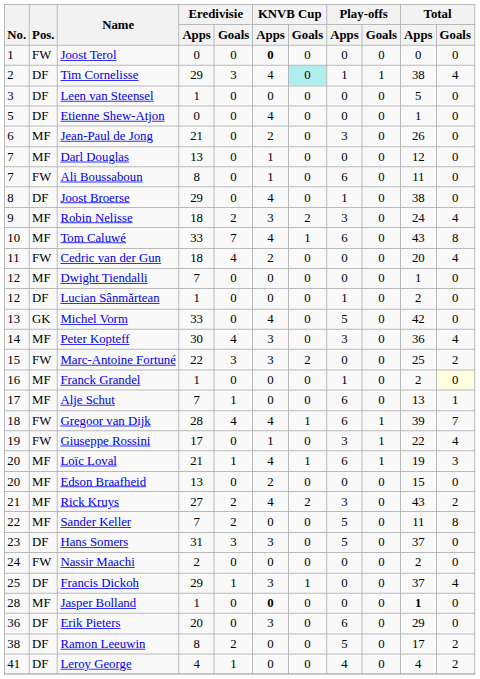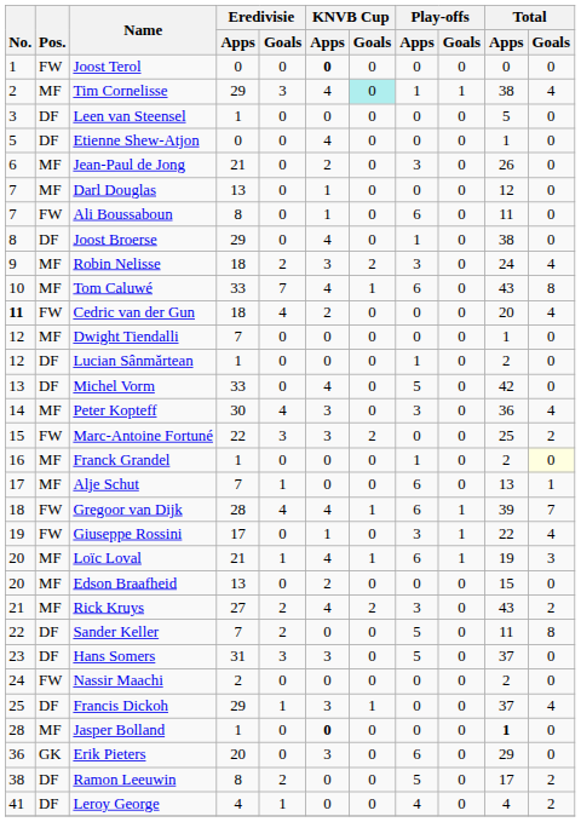 <table class="wikitable" style="text-align:center">
 <tr>
 <th rowspan="2" valign="bottom">No.</th>
 <th rowspan="2" valign="bottom">Pos.</th>
 <th rowspan="2">Name</th>
 <th colspan="2" width="85">Eredivisie</th>
 <th colspan="2" width="85">KNVB Cup</th>
 <th colspan="2" width="85">Play-offs</th>
 <th colspan="2" width="85">Total</th>
 </tr>
 <tr>
 <th>Apps</th>
 <th>Goals</th>
 <th>Apps</th>
 <th>Goals</th>
 <th>Apps</th>
 <th>Goals</th>
 <th>Apps</th>
 <th>Goals</th>
 </tr>
 <tr>
 <td align="left">1</td>
 <td align="left">FW</td>
 <td align="left"> <a href='#'>Joost Terol</a></td>
 <td>0</td>
 <td>0</td>
 <td><strong>0</strong></td>
 <td>0</td>
 <td>0</td>
 <td>0</td>
 <td>0</td>
 <td>0</td>
 </tr>
 <tr>
 <td align="left">2</td>
-<td align="left">DF</td>
+<td align="left">MF</td>
 <td align="left"> <a href='#'>Tim Cornelisse</a></td>
 <td>29</td>
 <td>3</td>
 <td>4</td>
 <td style="background: paleturquoise;">0</td>
 <td>1</td>
 <td>1</td>
 <td>38</td>
 <td>4</td>
 </tr>
 <tr>
 <td align="left">3</td>
 <td align="left">DF</td>
 <td align="left"> <a href='#'>Leen van Steensel</a></td>
 <td>1</td>
 <td>0</td>
 <td>0</td>
 <td>0</td>
 <td>0</td>
 <td>0</td>
 <td>5</td>
 <td>0</td>
 </tr>
 <tr>
 <td align="left">5</td>
 <td align="left">DF</td>
 <td align="left"> <a href='#'>Etienne Shew-Atjon</a></td>
 <td>0</td>
 <td>0</td>
 <td>4</td>
 <td>0</td>
 <td>0</td>
 <td>0</td>
 <td>1</td>
 <td>0</td>
 </tr>
 <tr>
 <td align="left">6</td>
 <td align="left">MF</td>
 <td align="left"> <a href='#'>Jean-Paul de Jong</a></td>
 <td>21</td>
 <td>0</td>
 <td>2</td>
 <td>0</td>
 <td>3</td>
 <td>0</td>
 <td>26</td>
 <td>0</td>
 </tr>
 <tr>
 <td align="left">7</td>
 <td align="left">MF</td>
 <td align="left"> <a href='#'>Darl Douglas</a></td>
 <td>13</td>
 <td>0</td>
 <td>1</td>
 <td>0</td>
 <td>0</td>
 <td>0</td>
 <td>12</td>
 <td>0</td>
 </tr>
 <tr>
 <td align="left">7</td>
 <td align="left">FW</td>
 <td align="left"> <a href='#'>Ali Boussaboun</a></td>
 <td>8</td>
 <td>0</td>
 <td>1</td>
 <td>0</td>
 <td>6</td>
 <td>0</td>
 <td>11</td>
 <td>0</td>
 </tr>
 <tr>
 <td align="left">8</td>
 <td align="left">DF</td>
 <td align="left"> <a href='#'>Joost Broerse</a></td>
 <td>29</td>
 <td>0</td>
 <td>4</td>
 <td>0</td>
 <td>1</td>
 <td>0</td>
 <td>38</td>
 <td>0</td>
 </tr>
 <tr>
 <td align="left">9</td>
 <td align="left">MF</td>
 <td align="left"> <a href='#'>Robin Nelisse</a></td>
 <td>18</td>
 <td>2</td>
 <td>3</td>
 <td>2</td>
 <td>3</td>
 <td>0</td>
 <td>24</td>
 <td>4</td>
 </tr>
 <tr>
 <td align="left">10</td>
 <td align="left">MF</td>
 <td align="left"> <a href='#'>Tom Caluwé</a></td>
 <td>33</td>
 <td>7</td>
 <td>4</td>
 <td>1</td>
 <td>6</td>
 <td>0</td>
 <td>43</td>
 <td>8</td>
 </tr>
 <tr>
-<td align="left">11</td>
+<td align="left"><strong>11</strong></td>
 <td align="left">FW</td>
 <td align="left"> <a href='#'>Cedric van der Gun</a></td>
 <td>18</td>
 <td>4</td>
 <td>2</td>
 <td>0</td>
 <td>0</td>
 <td>0</td>
 <td>20</td>
 <td>4</td>
 </tr>
 <tr>
 <td align="left">12</td>
 <td align="left">MF</td>
 <td align="left"> <a href='#'>Dwight Tiendalli</a></td>
 <td>7</td>
 <td>0</td>
 <td>0</td>
 <td>0</td>
 <td>0</td>
 <td>0</td>
 <td>1</td>
 <td>0</td>
 </tr>
 <tr>
 <td align="left">12</td>
 <td align="left">DF</td>
 <td align="left"> <a href='#'>Lucian Sânmărtean</a></td>
 <td>1</td>
 <td>0</td>
 <td>0</td>
 <td>0</td>
 <td>1</td>
 <td>0</td>
 <td>2</td>
 <td>0</td>
 </tr>
 <tr>
 <td align="left">13</td>
-<td align="left">GK</td>
+<td align="left">DF</td>
 <td align="left"> <a href='#'>Michel Vorm</a></td>
 <td>33</td>
 <td>0</td>
 <td>4</td>
 <td>0</td>
 <td>5</td>
 <td>0</td>
 <td>42</td>
 <td>0</td>
 </tr>
 <tr>
 <td align="left">14</td>
 <td align="left">MF</td>
 <td align="left"> <a href='#'>Peter Kopteff</a></td>
 <td>30</td>
 <td>4</td>
 <td>3</td>
 <td>0</td>
 <td>3</td>
 <td>0</td>
 <td>36</td>
 <td>4</td>
 </tr>
 <tr>
 <td align="left">15</td>
 <td align="left">FW</td>
 <td align="left"> <a href='#'>Marc-Antoine Fortuné</a></td>
 <td>22</td>
 <td>3</td>
 <td>3</td>
 <td>2</td>
 <td>0</td>
 <td>0</td>
 <td>25</td>
 <td>2</td>
 </tr>
 <tr>
 <td align="left">16</td>
 <td align="left">MF</td>
 <td align="left"> <a href='#'>Franck Grandel</a></td>
 <td>1</td>
 <td>0</td>
 <td>0</td>
 <td>0</td>
 <td>1</td>
 <td>0</td>
 <td>2</td>
 <td style="background: lightyellow;">0</td>
 </tr>
 <tr>
 <td align="left">17</td>
 <td align="left">MF</td>
 <td align="left"> <a href='#'>Alje Schut</a></td>
 <td>7</td>
 <td>1</td>
 <td>0</td>
 <td>0</td>
 <td>6</td>
 <td>0</td>
 <td>13</td>
 <td>1</td>
 </tr>
 <tr>
 <td align="left">18</td>
 <td align="left">FW</td>
 <td align="left"> <a href='#'>Gregoor van Dijk</a></td>
 <td>28</td>
 <td>4</td>
 <td>4</td>
 <td>1</td>
 <td>6</td>
 <td>1</td>
 <td>39</td>
 <td>7</td>
 </tr>
 <tr>
 <td align="left">19</td>
 <td align="left">FW</td>
 <td align="left"> <a href='#'>Giuseppe Rossini</a></td>
 <td>17</td>
 <td>0</td>
 <td>1</td>
 <td>0</td>
 <td>3</td>
 <td>1</td>
 <td>22</td>
 <td>4</td>
 </tr>
 <tr>
 <td align="left">20</td>
 <td align="left">MF</td>
 <td align="left"> <a href='#'>Loïc Loval</a></td>
 <td>21</td>
 <td>1</td>
 <td>4</td>
 <td>1</td>
 <td>6</td>
 <td>1</td>
 <td>19</td>
 <td>3</td>
 </tr>
 <tr>
 <td align="left">20</td>
 <td align="left">MF</td>
 <td align="left"> <a href='#'>Edson Braafheid</a></td>
 <td>13</td>
 <td>0</td>
 <td>2</td>
 <td>0</td>
 <td>0</td>
 <td>0</td>
 <td>15</td>
 <td>0</td>
 </tr>
 <tr>
 <td align="left">21</td>
 <td align="left">MF</td>
 <td align="left"> <a href='#'>Rick Kruys</a></td>
 <td>27</td>
 <td>2</td>
 <td>4</td>
 <td>2</td>
 <td>3</td>
 <td>0</td>
 <td>43</td>
 <td>2</td>
 </tr>
 <tr>
 <td align="left">22</td>
-<td align="left">MF</td>
+<td align="left">DF</td>
 <td align="left"> <a href='#'>Sander Keller</a></td>
 <td>7</td>
 <td>2</td>
 <td>0</td>
 <td>0</td>
 <td>5</td>
 <td>0</td>
 <td>11</td>
 <td>8</td>
 </tr>
 <tr>
 <td align="left">23</td>
 <td align="left">DF</td>
 <td align="left"> <a href='#'>Hans Somers</a></td>
 <td>31</td>
 <td>3</td>
 <td>3</td>
 <td>0</td>
 <td>5</td>
 <td>0</td>
 <td>37</td>
 <td>0</td>
 </tr>
 <tr>
 <td align="left">24</td>
 <td align="left">FW</td>
 <td align="left"> <a href='#'>Nassir Maachi</a></td>
 <td>2</td>
 <td>0</td>
 <td>0</td>
 <td>0</td>
 <td>0</td>
 <td>0</td>
 <td>2</td>
 <td>0</td>
 </tr>
 <tr>
 <td align="left">25</td>
 <td align="left">DF</td>
 <td align="left"> <a href='#'>Francis Dickoh</a></td>
 <td>29</td>
 <td>1</td>
 <td>3</td>
 <td>1</td>
 <td>0</td>
 <td>0</td>
 <td>37</td>
 <td>4</td>
 </tr>
 <tr>
 <td align="left">28</td>
 <td align="left">MF</td>
 <td align="left"> <a href='#'>Jasper Bolland</a></td>
 <td>1</td>
 <td>0</td>
 <td><strong>0</strong></td>
 <td>0</td>
 <td>0</td>
 <td>0</td>
 <td><strong>1</strong></td>
 <td>0</td>
 </tr>
 <tr>
 <td align="left">36</td>
-<td align="left">DF</td>
+<td align="left">GK</td>
 <td align="left"> <a href='#'>Erik Pieters</a></td>
 <td>20</td>
 <td>0</td>
 <td>3</td>
 <td>0</td>
 <td>6</td>
 <td>0</td>
 <td>29</td>
 <td>0</td>
 </tr>
 <tr>
 <td align="left">38</td>
 <td align="left">DF</td>
 <td align="left"> <a href='#'>Ramon Leeuwin</a></td>
 <td>8</td>
 <td>2</td>
 <td>0</td>
 <td>0</td>
 <td>5</td>
 <td>0</td>
 <td>17</td>
 <td>2</td>
 </tr>
 <tr>
 <td align="left">41</td>
 <td align="left">DF</td>
 <td align="left"> <a href='#'>Leroy George</a></td>
 <td>4</td>
 <td>1</td>
 <td>0</td>
 <td>0</td>
 <td>4</td>
 <td>0</td>
 <td>4</td>
 <td>2</td>
 </tr>
 <tr>
 </tr>
 </table>
